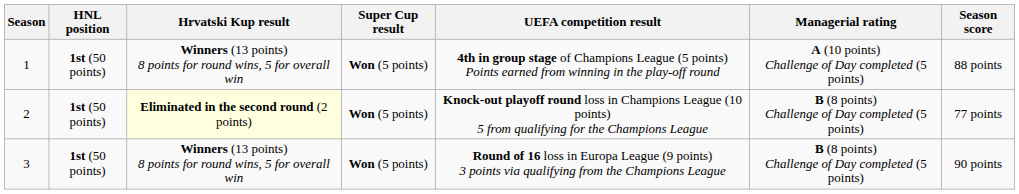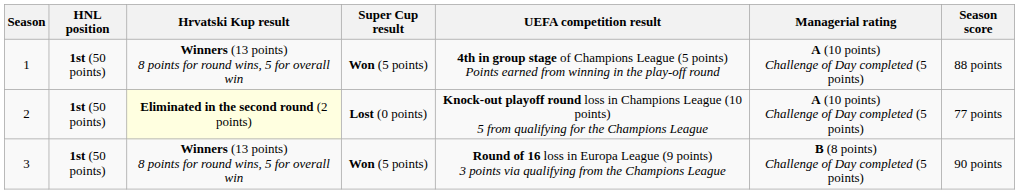 <table class="wikitable" style="text-align:center">
 <tr>
 <th>Season</th>
 <th>HNL position</th>
 <th>Hrvatski Kup result</th>
 <th>Super Cup result</th>
 <th>UEFA competition result</th>
 <th>Managerial rating</th>
 <th>Season score</th>
 </tr>
 <tr>
 <td>1</td>
 <td><strong>1st</strong> (50 points)</td>
 <td><strong>Winners</strong> (13 points)<br><em>8 points for round wins, 5 for overall win</em></td>
 <td><strong>Won</strong> (5 points)</td>
 <td><strong>4th in group stage</strong> of Champions League (5 points)<br><em>Points earned from winning in the play-off round</em></td>
 <td><strong>A</strong> (10 points)<br><em>Challenge of Day completed</em> (5 points)</td>
 <td>88 points</td>
 </tr>
 <tr>
 <td>2</td>
 <td><strong>1st</strong> (50 points)</td>
 <td style="background: lightyellow;"><strong>Eliminated in the second round</strong> (2 points)</td>
-<td><strong>Won</strong> (5 points)</td>
+<td><strong>Lost</strong> (0 points)</td>
 <td><strong>Knock-out playoff round</strong> loss in Champions League (10 points)<br><em>5 from qualifying for the Champions League</em></td>
-<td><strong>B</strong> (8 points)<br><em>Challenge of Day completed</em> (5 points)</td>
+<td><strong>A</strong> (10 points)<br><em>Challenge of Day completed</em> (5 points)</td>
 <td>77 points</td>
 </tr>
 <tr>
 <td>3</td>
 <td><strong>1st</strong> (50 points)</td>
 <td><strong>Winners</strong> (13 points)<br><em>8 points for round wins, 5 for overall win</em></td>
 <td><strong>Won</strong> (5 points)</td>
 <td><strong>Round of 16</strong> loss in Europa League (9 points)<br><em>3 points via qualifying from the Champions League</em></td>
 <td><strong>B</strong> (8 points)<br><em>Challenge of Day completed</em> (5 points)</td>
 <td>90 points</td>
 </tr>
 </table>
